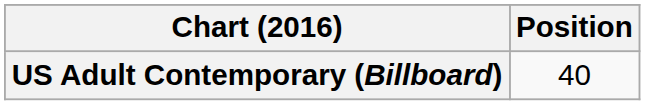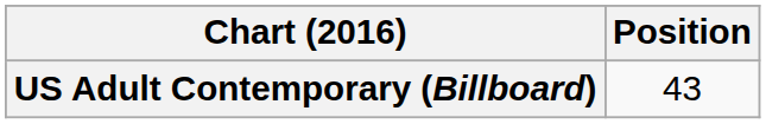 <table class="wikitable plainrowheaders" style="text-align:center">
 <tr>
 <th scope="col">Chart (2016)</th>
 <th scope="col">Position</th>
 </tr>
 <tr>
 <th scope="row">US Adult Contemporary (<em>Billboard</em>)</th>
-<td>40</td>
+<td>43</td>
 </tr>
 </table>
